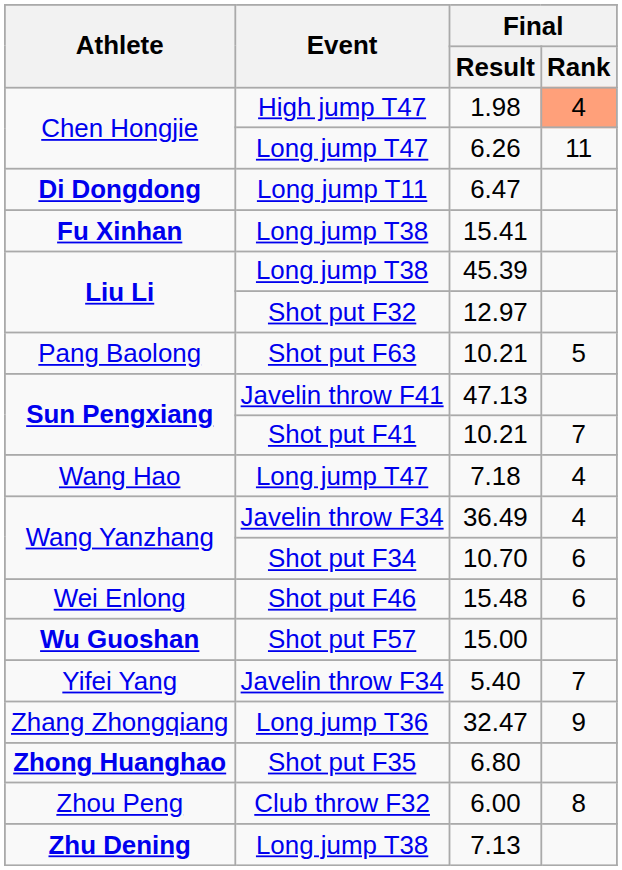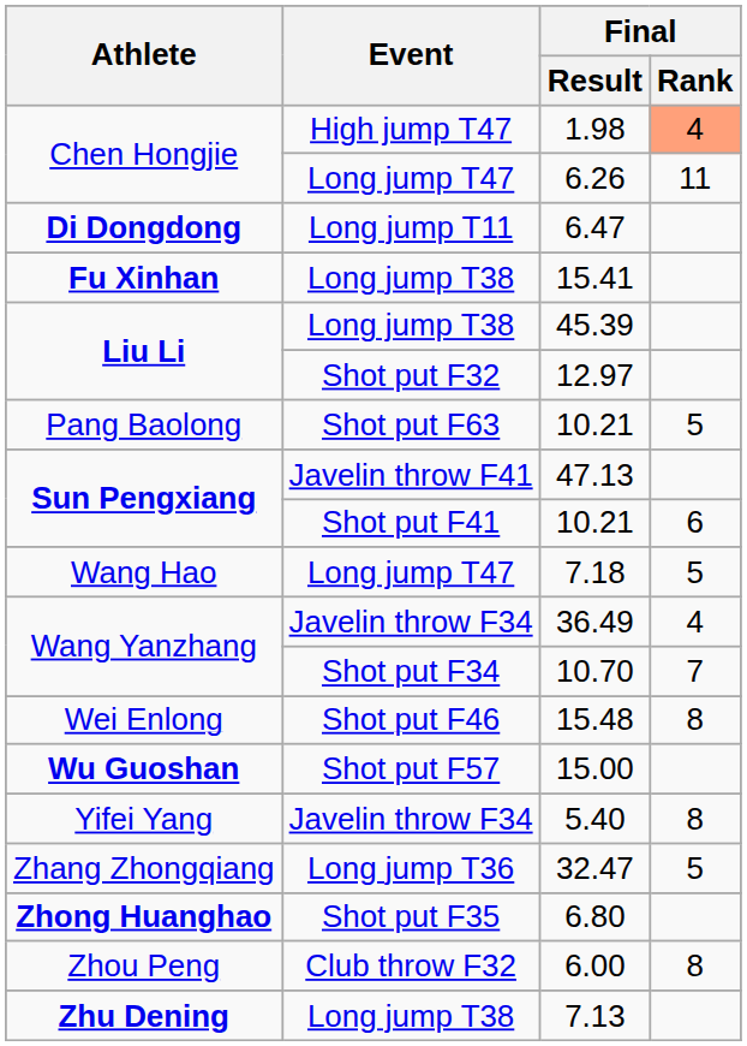 <table class=wikitable style="text-align: center; font-size:90%">
 <tr>
 <th rowspan="2">Athlete</th>
 <th rowspan="2">Event</th>
 <th colspan="3">Final</th>
 </tr>
 <tr>
 <th>Result</th>
 <th>Rank</th>
 </tr>
 <tr>
 <td rowspan=2><a href='#'>Chen Hongjie</a></td>
 <td><a href='#'>High jump T47</a></td>
 <td>1.98</td>
 <td style="background: lightsalmon;">4</td>
 </tr>
 <tr>
 <td><a href='#'>Long jump T47</a></td>
 <td>6.26</td>
 <td>11</td>
 </tr>
 <tr>
 <td><strong><a href='#'>Di Dongdong</a></strong></td>
 <td><a href='#'>Long jump T11</a></td>
 <td>6.47</td>
 <td></td>
 </tr>
 <tr>
 <td><strong><a href='#'>Fu Xinhan</a></strong></td>
 <td><a href='#'>Long jump T38</a></td>
 <td>15.41</td>
 <td></td>
 </tr>
 <tr>
 <td rowspan=2><strong><a href='#'>Liu Li</a></strong></td>
 <td><a href='#'>Long jump T38</a></td>
 <td>45.39 </td>
 <td></td>
 </tr>
 <tr>
 <td><a href='#'>Shot put F32</a></td>
 <td>12.97</td>
 <td></td>
 </tr>
 <tr>
 <td><a href='#'>Pang Baolong</a></td>
 <td><a href='#'>Shot put F63</a></td>
 <td>10.21</td>
 <td>5</td>
 </tr>
 <tr>
 <td rowspan=2><strong><a href='#'>Sun Pengxiang</a></strong></td>
 <td><a href='#'>Javelin throw F41</a></td>
 <td>47.13 </td>
 <td></td>
 </tr>
 <tr>
 <td><a href='#'>Shot put F41</a></td>
 <td>10.21</td>
-<td>7</td>
+<td>6</td>
 </tr>
 <tr>
 <td><a href='#'>Wang Hao</a></td>
 <td><a href='#'>Long jump T47</a></td>
 <td>7.18</td>
-<td>4</td>
+<td>5</td>
 </tr>
 <tr>
 <td rowspan=2><a href='#'>Wang Yanzhang</a></td>
 <td><a href='#'>Javelin throw F34</a></td>
 <td>36.49</td>
 <td>4</td>
 </tr>
 <tr>
 <td><a href='#'>Shot put F34</a></td>
 <td>10.70</td>
-<td>6</td>
+<td>7</td>
 </tr>
 <tr>
 <td><a href='#'>Wei Enlong</a></td>
 <td><a href='#'>Shot put F46</a></td>
 <td>15.48</td>
-<td>6</td>
+<td>8</td>
 </tr>
 <tr>
 <td><strong><a href='#'>Wu Guoshan</a></strong></td>
 <td><a href='#'>Shot put F57</a></td>
 <td>15.00</td>
 <td></td>
 </tr>
 <tr>
 <td><a href='#'>Yifei Yang</a></td>
 <td><a href='#'>Javelin throw F34</a></td>
 <td>5.40</td>
-<td>7</td>
+<td>8</td>
 </tr>
 <tr>
 <td><a href='#'>Zhang Zhongqiang</a></td>
 <td><a href='#'>Long jump T36</a></td>
 <td>32.47</td>
-<td>9</td>
+<td>5</td>
 </tr>
 <tr>
 <td><strong><a href='#'>Zhong Huanghao</a></strong></td>
 <td><a href='#'>Shot put F35</a></td>
 <td>6.80</td>
 <td></td>
 </tr>
 <tr>
 <td><a href='#'>Zhou Peng</a></td>
 <td><a href='#'>Club throw F32</a></td>
 <td>6.00</td>
 <td>8</td>
 </tr>
 <tr>
 <td><strong><a href='#'>Zhu Dening</a></strong></td>
 <td><a href='#'>Long jump T38</a></td>
 <td>7.13</td>
 <td></td>
 </tr>
 </table>
